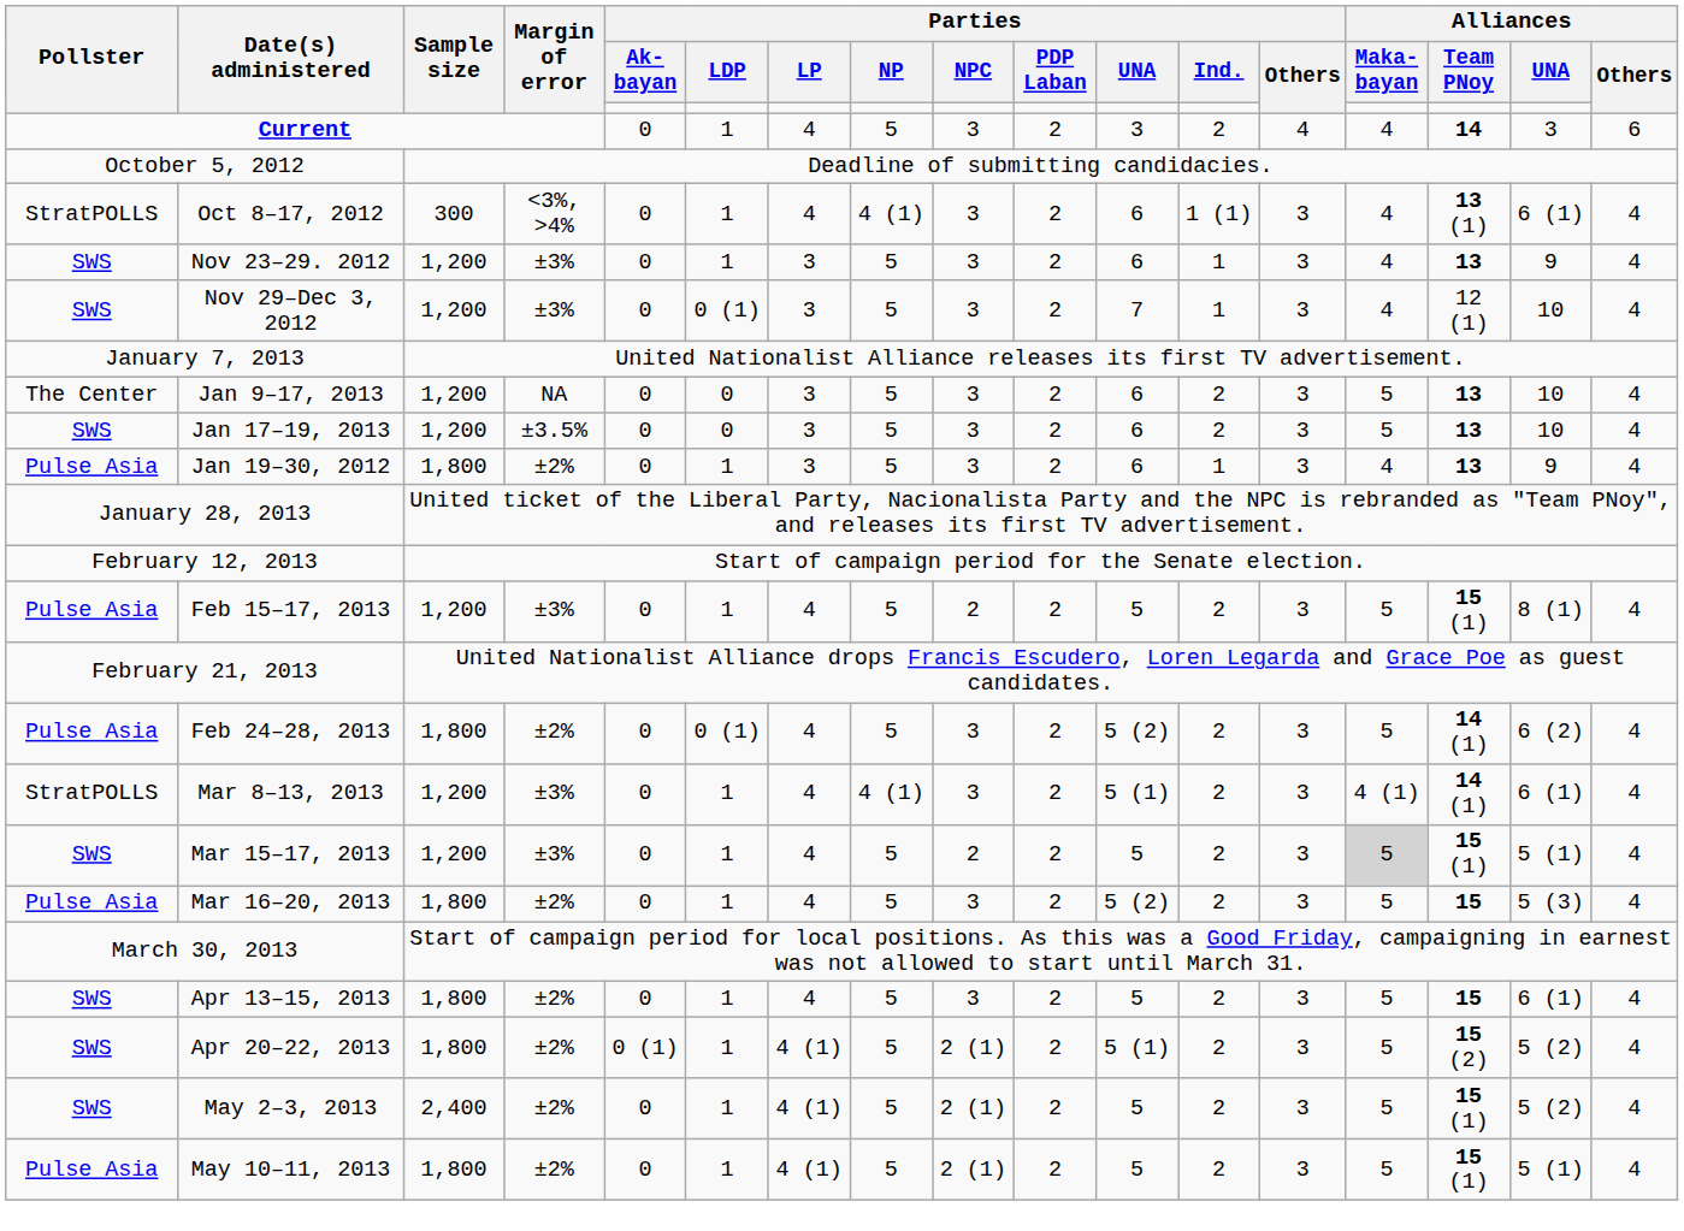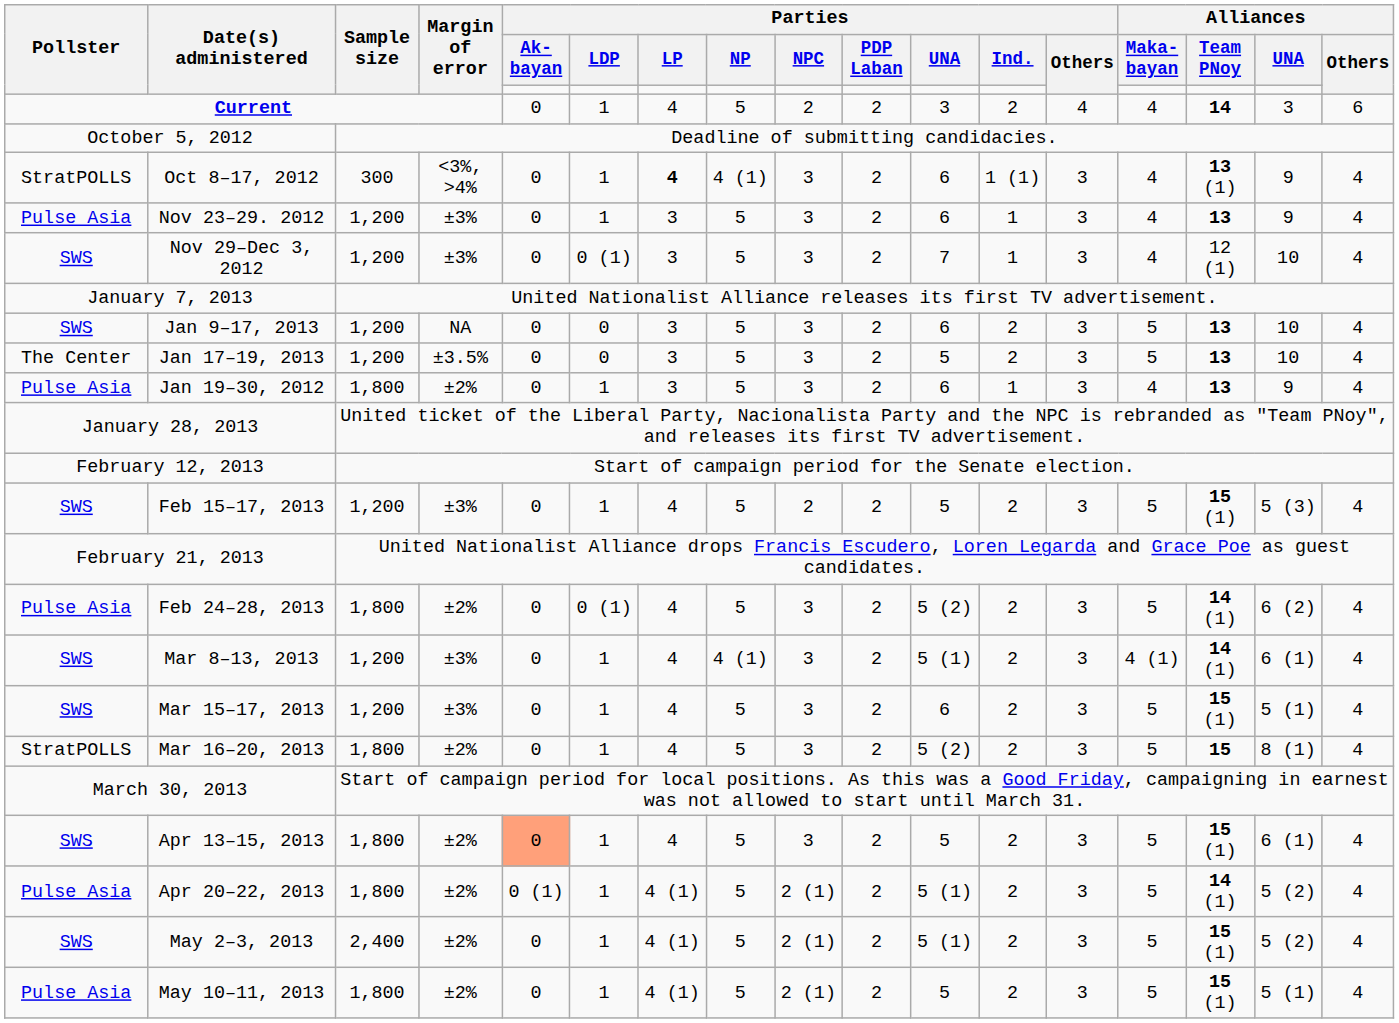 <table class=wikitable style="text-align:center; font-size:95%">
 <tr>
 <th rowspan=3 width=90px>Pollster</th>
 <th rowspan=3 width=120px>Date(s) administered</th>
 <th rowspan=3 width=50px>Sample<br>size</th>
 <th rowspan=3 width=50px>Margin of<br>error</th>
 <th colspan=9>Parties</th>
 <th colspan=4>Alliances</th>
 </tr>
 <tr style="font-size:95%">
 <th width=40px><a href='#'>Ak-<br>bayan</a></th>
 <th width=40px><a href='#'>LDP</a></th>
 <th width=40px><a href='#'>LP</a></th>
 <th width=40px><a href='#'>NP</a></th>
 <th width=40px><a href='#'>NPC</a></th>
 <th width=40px><a href='#'>PDP<br>Laban</a></th>
 <th width=40px><a href='#'>UNA</a></th>
 <th width=40px><a href='#'>Ind.</a></th>
 <th rowspan=2 width=40px>Others</th>
 <th width=40px><a href='#'>Maka-<br>bayan</a></th>
 <th width=40px><a href='#'>Team PNoy</a></th>
 <th width=40px><a href='#'>UNA</a></th>
 <th rowspan=2 width=40px>Others</th>
 </tr>
 <tr>
 <td></td>
 <td></td>
 <td></td>
 <td></td>
 <td></td>
 <td></td>
 <td></td>
 <td></td>
 <td></td>
 <td></td>
 <td></td>
 </tr>
 <tr>
 <td colspan=4><strong><a href='#'>Current</a></strong></td>
 <td>0</td>
 <td>1</td>
 <td>4</td>
 <td bgcolor=>5</td>
-<td>3</td>
+<td>2</td>
 <td>2</td>
 <td>3</td>
 <td>2</td>
 <td>4</td>
 <td>4</td>
 <td bgcolor=><strong>14</strong></td>
 <td>3</td>
 <td>6</td>
 </tr>
 <tr>
 <td colspan=2>October 5, 2012</td>
 <td colspan=16>Deadline of submitting candidacies.</td>
 </tr>
 <tr>
 <td>StratPOLLS</td>
 <td>Oct 8–17, 2012</td>
 <td>300</td>
 <td><3%, >4%</td>
 <td>0</td>
 <td>1</td>
-<td>4</td>
+<td><strong>4</strong></td>
 <td>4 (1)</td>
 <td>3</td>
 <td>2</td>
 <td bgcolor=>6</td>
 <td>1 (1)</td>
 <td>3</td>
 <td>4</td>
 <td bgcolor=><strong>13</strong> (1)</td>
-<td>6 (1)</td>
+<td>9</td>
 <td>4</td>
 </tr>
 <tr>
-<td><a href='#'>SWS</a></td>
+<td><a href='#'>Pulse Asia</a></td>
 <td>Nov 23–29. 2012</td>
 <td>1,200</td>
 <td>±3%</td>
 <td>0</td>
 <td>1</td>
 <td>3</td>
 <td>5</td>
 <td>3</td>
 <td>2</td>
 <td bgcolor=>6</td>
 <td>1</td>
 <td>3</td>
 <td>4</td>
 <td bgcolor=><strong>13</strong></td>
 <td>9</td>
 <td>4</td>
 </tr>
 <tr>
 <td><a href='#'>SWS</a></td>
 <td>Nov 29–Dec 3, 2012</td>
 <td>1,200</td>
 <td>±3%</td>
 <td>0</td>
 <td>0 (1)</td>
 <td>3</td>
 <td>5</td>
 <td>3</td>
 <td>2</td>
 <td bgcolor=>7</td>
 <td>1</td>
 <td>3</td>
 <td>4</td>
 <td>12 (1)</td>
 <td>10</td>
 <td>4</td>
 </tr>
 <tr>
 <td colspan=2>January 7, 2013</td>
 <td colspan=16>United Nationalist Alliance releases its first TV advertisement.</td>
 </tr>
 <tr>
-<td>The Center</td>
+<td><a href='#'>SWS</a></td>
 <td>Jan 9–17, 2013</td>
 <td>1,200</td>
 <td>NA</td>
 <td>0</td>
 <td>0</td>
 <td>3</td>
 <td>5</td>
 <td>3</td>
 <td>2</td>
 <td bgcolor=>6</td>
 <td>2</td>
 <td>3</td>
 <td>5</td>
 <td bgcolor=><strong>13</strong></td>
 <td>10</td>
 <td>4</td>
 </tr>
 <tr>
-<td><a href='#'>SWS</a></td>
+<td>The Center</td>
 <td>Jan 17–19, 2013</td>
 <td>1,200</td>
 <td>±3.5%</td>
 <td>0</td>
 <td>0</td>
 <td>3</td>
 <td>5</td>
 <td>3</td>
 <td>2</td>
-<td bgcolor=>6</td>
+<td bgcolor=>5</td>
 <td>2</td>
 <td>3</td>
 <td>5</td>
 <td bgcolor=><strong>13</strong></td>
 <td>10</td>
 <td>4</td>
 </tr>
 <tr>
 <td><a href='#'>Pulse Asia</a></td>
 <td>Jan 19–30, 2012</td>
 <td>1,800</td>
 <td>±2%</td>
 <td>0</td>
 <td>1</td>
 <td>3</td>
 <td>5</td>
 <td>3</td>
 <td>2</td>
 <td bgcolor=>6</td>
 <td>1</td>
 <td>3</td>
 <td>4</td>
 <td bgcolor=><strong>13</strong></td>
 <td>9</td>
 <td>4</td>
 </tr>
 <tr>
 <td colspan=2>January 28, 2013</td>
 <td colspan=16>United ticket of the Liberal Party, Nacionalista Party and the NPC is rebranded as "Team PNoy", and releases its first TV advertisement.</td>
 </tr>
 <tr>
 <td colspan=2>February 12, 2013</td>
 <td colspan=16>Start of campaign period for the Senate election.</td>
 </tr>
 <tr>
-<td><a href='#'>Pulse Asia</a></td>
+<td><a href='#'>SWS</a></td>
 <td>Feb 15–17, 2013</td>
 <td>1,200</td>
 <td>±3%</td>
 <td>0</td>
 <td>1</td>
 <td>4</td>
 <td bgcolor=>5</td>
 <td>2</td>
 <td>2</td>
 <td bgcolor=>5</td>
 <td>2</td>
 <td>3</td>
 <td>5</td>
 <td bgcolor=><strong>15</strong> (1)</td>
-<td>8 (1)</td>
+<td>5 (3)</td>
 <td>4</td>
 </tr>
 <tr>
 <td colspan=2>February 21, 2013</td>
 <td colspan=16>United Nationalist Alliance drops <a href='#'>Francis Escudero</a>, <a href='#'>Loren Legarda</a> and <a href='#'>Grace Poe</a> as guest candidates.</td>
 </tr>
 <tr>
 <td><a href='#'>Pulse Asia</a></td>
 <td>Feb 24–28, 2013</td>
 <td>1,800</td>
 <td>±2%</td>
 <td>0</td>
 <td>0 (1)</td>
 <td>4</td>
 <td bgcolor=>5</td>
 <td>3</td>
 <td>2</td>
 <td bgcolor=>5 (2)</td>
 <td>2</td>
 <td>3</td>
 <td>5</td>
 <td bgcolor=><strong>14</strong> (1)</td>
 <td>6 (2)</td>
 <td>4</td>
 </tr>
 <tr>
-<td>StratPOLLS</td>
+<td><a href='#'>SWS</a></td>
 <td>Mar 8–13, 2013</td>
 <td>1,200</td>
 <td>±3%</td>
 <td>0</td>
 <td>1</td>
 <td>4</td>
 <td>4 (1)</td>
 <td>3</td>
 <td>2</td>
 <td bgcolor=>5 (1)</td>
 <td>2</td>
 <td>3</td>
 <td>4 (1)</td>
 <td bgcolor=><strong>14</strong> (1)</td>
 <td>6 (1)</td>
 <td>4</td>
 </tr>
 <tr>
 <td><a href='#'>SWS</a></td>
 <td>Mar 15–17, 2013</td>
 <td>1,200</td>
 <td>±3%</td>
 <td>0</td>
 <td>1</td>
 <td>4</td>
 <td bgcolor=>5</td>
+<td>3</td>
 <td>2</td>
-<td>2</td>
-<td bgcolor=>5</td>
+<td bgcolor=>6</td>
 <td>2</td>
 <td>3</td>
-<td style="background: lightgrey;">5</td>
+<td>5</td>
 <td bgcolor=><strong>15</strong> (1)</td>
 <td>5 (1)</td>
 <td>4</td>
 </tr>
 <tr>
-<td><a href='#'>Pulse Asia</a></td>
+<td>StratPOLLS</td>
 <td>Mar 16–20, 2013</td>
 <td>1,800</td>
 <td>±2%</td>
 <td>0</td>
 <td>1</td>
 <td>4</td>
 <td bgcolor=>5</td>
 <td>3</td>
 <td>2</td>
 <td bgcolor=>5 (2)</td>
 <td>2</td>
 <td>3</td>
 <td>5</td>
 <td bgcolor=><strong>15</strong></td>
-<td>5 (3)</td>
+<td>8 (1)</td>
 <td>4</td>
 </tr>
 <tr>
 <td colspan=2>March 30, 2013</td>
 <td colspan=18>Start of campaign period for local positions. As this was a <a href='#'>Good Friday</a>, campaigning in earnest was not allowed to start until March 31.</td>
 </tr>
 <tr>
 <td><a href='#'>SWS</a></td>
 <td>Apr 13–15, 2013</td>
 <td>1,800</td>
 <td>±2%</td>
-<td>0</td>
+<td style="background: lightsalmon;">0</td>
 <td>1</td>
 <td>4</td>
 <td bgcolor=>5</td>
 <td>3</td>
 <td>2</td>
 <td bgcolor=>5</td>
 <td>2</td>
 <td>3</td>
 <td>5</td>
-<td bgcolor=><strong>15</strong></td>
+<td bgcolor=><strong>15</strong> (1)</td>
 <td>6 (1)</td>
 <td>4</td>
 </tr>
 <tr>
-<td><a href='#'>SWS</a></td>
+<td><a href='#'>Pulse Asia</a></td>
 <td>Apr 20–22, 2013</td>
 <td>1,800</td>
 <td>±2%</td>
 <td>0 (1)</td>
 <td>1</td>
 <td>4 (1)</td>
 <td bgcolor=>5</td>
 <td>2 (1)</td>
 <td>2</td>
 <td bgcolor=>5 (1)</td>
 <td>2</td>
 <td>3</td>
 <td>5</td>
-<td bgcolor=><strong>15</strong> (2)</td>
+<td bgcolor=><strong>14</strong> (1)</td>
 <td>5 (2)</td>
 <td>4</td>
 </tr>
 <tr>
 <td><a href='#'>SWS</a></td>
 <td>May 2–3, 2013</td>
 <td>2,400</td>
 <td>±2%</td>
 <td>0</td>
 <td>1</td>
 <td>4 (1)</td>
 <td bgcolor=>5</td>
 <td>2 (1)</td>
 <td>2</td>
-<td bgcolor=>5</td>
+<td bgcolor=>5 (1)</td>
 <td>2</td>
 <td>3</td>
 <td>5</td>
 <td bgcolor=><strong>15</strong> (1)</td>
 <td>5 (2)</td>
 <td>4</td>
 </tr>
 <tr>
 <td><a href='#'>Pulse Asia</a></td>
 <td>May 10–11, 2013</td>
 <td>1,800</td>
 <td>±2%</td>
 <td>0</td>
 <td>1</td>
 <td>4 (1)</td>
 <td bgcolor=>5</td>
 <td>2 (1)</td>
 <td>2</td>
 <td bgcolor=>5</td>
 <td>2</td>
 <td>3</td>
 <td>5</td>
 <td bgcolor=><strong>15</strong> (1)</td>
 <td>5 (1)</td>
 <td>4</td>
 </tr>
 </table>
